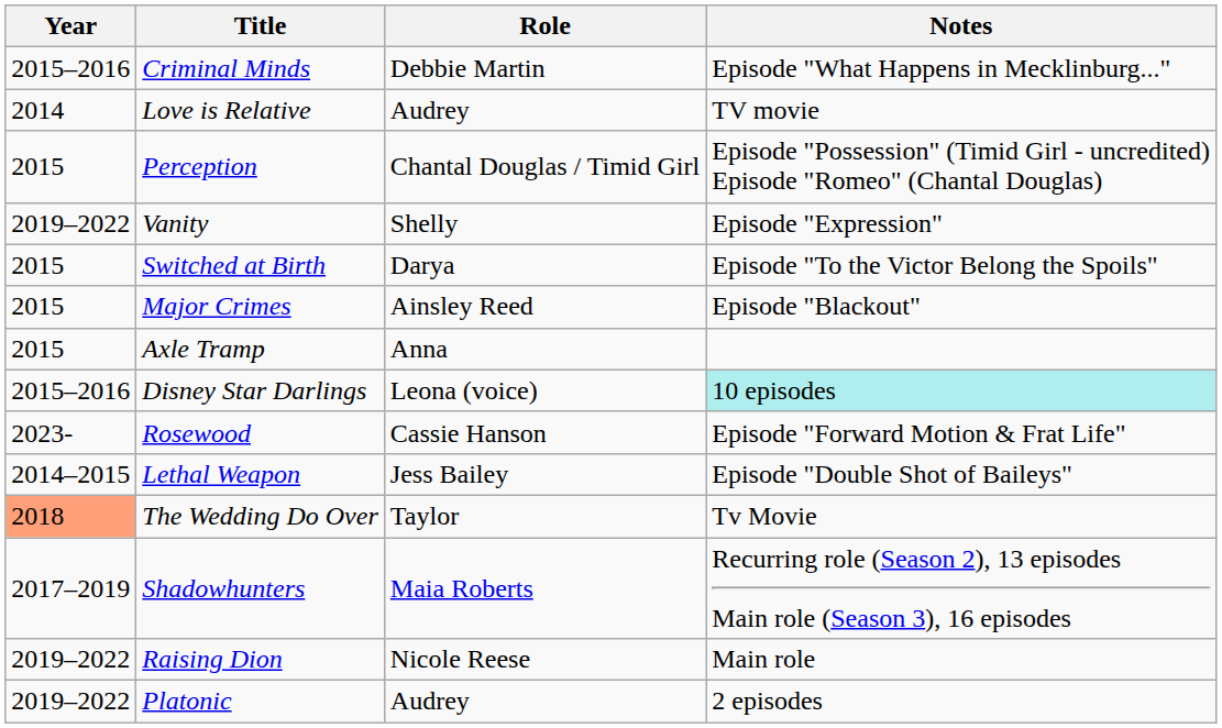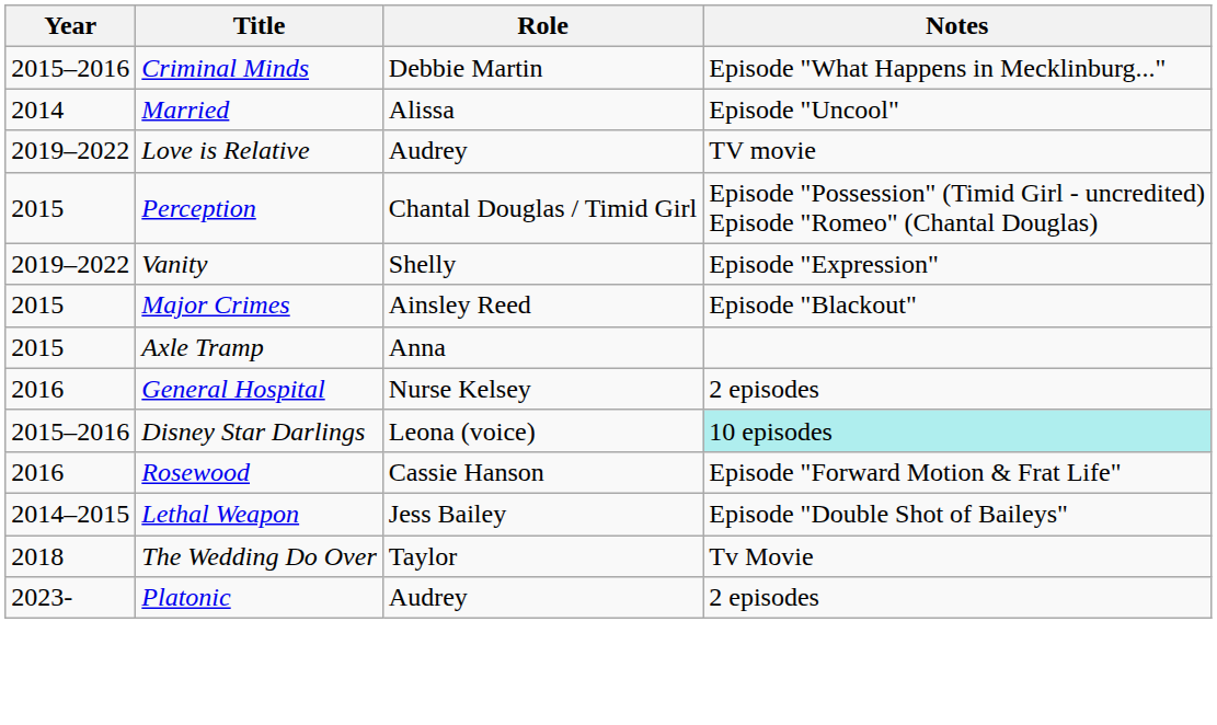 <table class="wikitable sortable">
 <tr>
 <th>Year</th>
 <th>Title</th>
 <th>Role</th>
 <th class="unsortable">Notes</th>
 </tr>
 <tr>
 <td>2015–2016</td>
 <td><em><a href='#'>Criminal Minds</a></em></td>
 <td>Debbie Martin</td>
 <td>Episode "What Happens in Mecklinburg..."</td>
 </tr>
 <tr>
 <td>2014</td>
+<td><em><a href='#'>Married</a></em></td>
+<td>Alissa</td>
+<td>Episode "Uncool"</td>
+</tr>
+<tr>
+<td>2019–2022</td>
 <td><em>Love is Relative</em></td>
 <td>Audrey</td>
 <td>TV movie</td>
 </tr>
 <tr>
 <td>2015</td>
 <td><em><a href='#'>Perception</a></em></td>
 <td>Chantal Douglas / Timid Girl</td>
 <td>Episode "Possession" (Timid Girl - uncredited)<br>Episode "Romeo" (Chantal Douglas)</td>
 </tr>
 <tr>
 <td>2019–2022</td>
 <td><em>Vanity</em></td>
 <td>Shelly</td>
 <td>Episode "Expression"</td>
 </tr>
 <tr>
 <td>2015</td>
-<td><em><a href='#'>Switched at Birth</a></em></td>
-<td>Darya</td>
-<td>Episode "To the Victor Belong the Spoils"</td>
-</tr>
-<tr>
-<td>2015</td>
 <td><em><a href='#'>Major Crimes</a></em></td>
 <td>Ainsley Reed</td>
 <td>Episode "Blackout"</td>
 </tr>
 <tr>
 <td>2015</td>
 <td><em>Axle Tramp</em></td>
 <td>Anna</td>
 <td></td>
 </tr>
 <tr>
+<td>2016</td>
+<td><em><a href='#'>General Hospital</a></em></td>
+<td>Nurse Kelsey</td>
+<td>2 episodes</td>
+</tr>
+<tr>
 <td>2015–2016</td>
 <td><em>Disney Star Darlings</em></td>
 <td>Leona (voice)</td>
 <td style="background: paleturquoise;">10 episodes</td>
 </tr>
 <tr>
-<td>2023-</td>
+<td>2016</td>
 <td><em><a href='#'>Rosewood</a></em></td>
 <td>Cassie Hanson</td>
 <td>Episode "Forward Motion & Frat Life"</td>
 </tr>
 <tr>
 <td>2014–2015</td>
 <td><em><a href='#'>Lethal Weapon</a></em></td>
 <td>Jess Bailey</td>
 <td>Episode "Double Shot of Baileys"</td>
 </tr>
 <tr>
-<td style="background: lightsalmon;">2018</td>
+<td>2018</td>
 <td><em>The Wedding Do Over</em></td>
 <td>Taylor</td>
 <td>Tv Movie</td>
 </tr>
 <tr>
-<td>2017–2019</td>
-<td><em><a href='#'>Shadowhunters</a></em></td>
-<td><a href='#'>Maia Roberts</a></td>
-<td>Recurring role (<a href='#'>Season 2</a>), 13 episodes <hr> Main role (<a href='#'>Season 3</a>), 16 episodes</td>
-</tr>
-<tr>
-<td>2019–2022</td>
-<td><em><a href='#'>Raising Dion</a></em></td>
-<td>Nicole Reese</td>
-<td>Main role</td>
-</tr>
-<tr>
-<td>2019–2022</td>
+<td>2023-</td>
 <td><em><a href='#'>Platonic</a></em></td>
 <td>Audrey</td>
 <td>2 episodes</td>
 </tr>
 </table>
